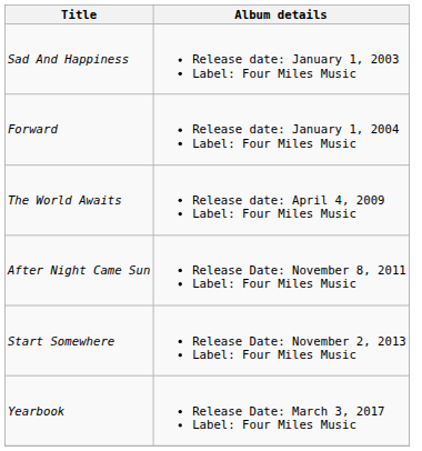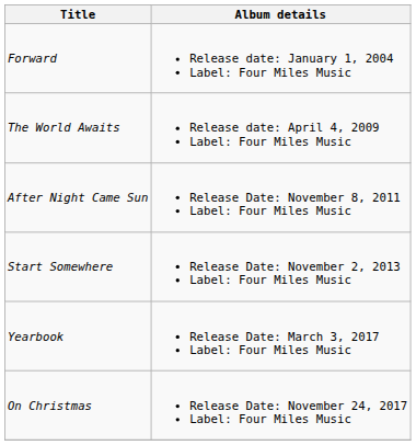 <table class="wikitable">
 <tr>
 <th><strong>Title</strong></th>
 <th><strong>Album details</strong></th>
-</tr>
-<tr>
-<td><em>Sad And Happiness</em></td>
-<td><br><ul><li>Release date: January 1, 2003</li><li>Label: Four Miles Music</li></ul></td>
 </tr>
 <tr>
 <td><em>Forward</em></td>
 <td><br><ul><li>Release date: January 1, 2004</li><li>Label: Four Miles Music</li></ul></td>
 </tr>
 <tr>
 <td><em>The World Awaits</em></td>
 <td><br><ul><li>Release date: April 4, 2009</li><li>Label: Four Miles Music</li></ul></td>
 </tr>
 <tr>
 <td><em>After Night Came Sun</em></td>
 <td><br><ul><li>Release Date: November 8, 2011</li><li>Label: Four Miles Music</li></ul></td>
 </tr>
 <tr>
 <td><em>Start Somewhere</em></td>
 <td><br><ul><li>Release Date: November 2, 2013</li><li>Label: Four Miles Music</li></ul></td>
 </tr>
 <tr>
 <td><em>Yearbook</em></td>
 <td><br><ul><li>Release Date: March 3, 2017</li><li>Label: Four Miles Music</li></ul></td>
 </tr>
 <tr>
+<td><em>On Christmas</em></td>
+<td><br><ul><li>Release Date: November 24, 2017</li><li>Label: Four Miles Music</li></ul></td>
+</tr>
+<tr>
 </tr>
 </table>
